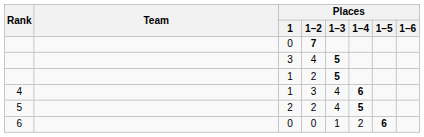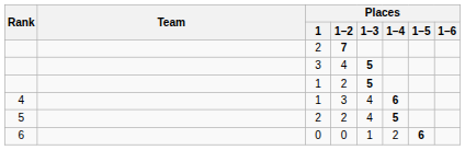 <table class="wikitable" style="text-align:center">
 <tr>
 <th rowspan="2" width=40>Rank</th>
 <th rowspan="2" width=380>Team</th>
 <th colspan="6">Places</th>
 </tr>
 <tr>
 <th width=30>1</th>
 <th width=30>1–2</th>
 <th width=30>1–3</th>
 <th width=30>1–4</th>
 <th width=30>1–5</th>
 <th width=30>1–6</th>
 </tr>
 <tr>
 <td></td>
 <td align=left></td>
-<td>0</td>
+<td>2</td>
 <td><strong>7</strong></td>
 <td></td>
 <td></td>
 <td></td>
 <td></td>
 </tr>
 <tr>
 <td></td>
 <td align=left></td>
 <td>3</td>
 <td>4</td>
 <td><strong>5</strong></td>
 <td></td>
 <td></td>
 <td></td>
 </tr>
 <tr>
 <td></td>
 <td align=left></td>
 <td>1</td>
 <td>2</td>
 <td><strong>5</strong></td>
 <td></td>
 <td></td>
 <td></td>
 </tr>
 <tr>
 <td>4</td>
 <td align=left></td>
 <td>1</td>
 <td>3</td>
 <td>4</td>
 <td><strong>6</strong></td>
 <td></td>
 <td></td>
 </tr>
 <tr>
 <td>5</td>
 <td align=left></td>
 <td>2</td>
 <td>2</td>
 <td>4</td>
 <td><strong>5</strong></td>
 <td></td>
 <td></td>
 </tr>
 <tr>
 <td>6</td>
 <td align=left></td>
 <td>0</td>
 <td>0</td>
 <td>1</td>
 <td>2</td>
 <td><strong>6</strong></td>
 <td></td>
 </tr>
 </table>
